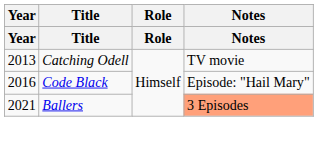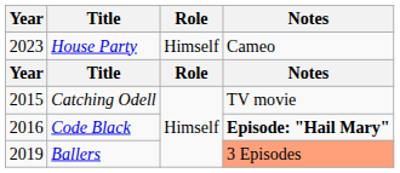 <table class="wikitable sortable">
 <tr>
 <th>Year</th>
 <th>Title</th>
 <th>Role</th>
 <th>Notes</th>
 </tr>
 <tr>
+<td>2023</td>
+<td><em><a href='#'>House Party</a></em></td>
+<td>Himself</td>
+<td>Cameo</td>
+</tr>
+<tr>
 <th>Year</th>
 <th>Title</th>
 <th>Role</th>
 <th>Notes</th>
 </tr>
 <tr>
-<td>2013</td>
+<td>2015</td>
 <td><em>Catching Odell</em></td>
 <td rowspan="3">Himself</td>
 <td>TV movie</td>
 </tr>
 <tr>
 <td>2016</td>
 <td><em><a href='#'>Code Black</a></em></td>
-<td>Episode: "Hail Mary"</td>
+<td><strong>Episode: "Hail Mary"</strong></td>
 </tr>
 <tr>
-<td>2021</td>
+<td>2019</td>
 <td><em><a href='#'>Ballers</a></em></td>
 <td style="background: lightsalmon;">3 Episodes</td>
 </tr>
 </table>
